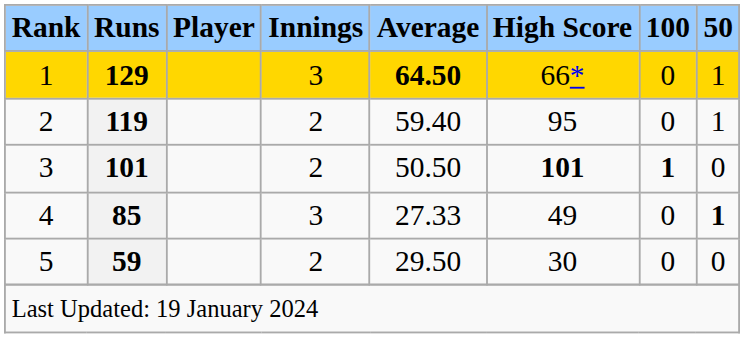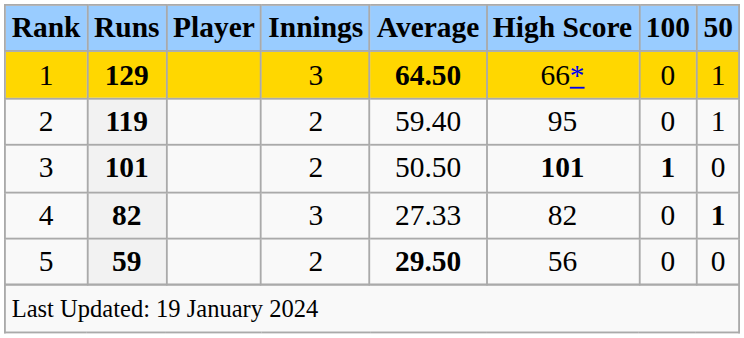 <table class="wikitable plainrowheaders sortable">
 <tr>
 <th scope="col" style="background:#9cf;">Rank</th>
 <th scope="col" style="background:#9cf;">Runs</th>
 <th scope="col" style="background:#9cf;">Player</th>
 <th scope="col" style="background:#9cf;">Innings</th>
 <th scope="col" style="background:#9cf;">Average</th>
 <th scope="col" style="background:#9cf;">High Score</th>
 <th scope="col" style="background:#9cf;">100</th>
 <th scope="col" style="background:#9cf;">50</th>
 </tr>
 <tr>
 <td style="text-align:center; background:gold;">1</td>
 <th scope="row" style="text-align:center; background:gold;"><strong>129</strong></th>
 <td style="background:gold;"> </td>
 <td style="text-align:center; background:gold;">3</td>
 <td style="text-align:center; background:gold;"><strong>64.50</strong></td>
 <td style="text-align:center; background:gold;">66<a href='#'>*</a></td>
 <td style="text-align:center; background:gold;">0</td>
 <td style="text-align:center; background:gold;">1</td>
 </tr>
 <tr>
 <td align="center">2</td>
 <th scope="row" style="text-align:center;"><strong>119</strong></th>
 <td> </td>
 <td align="center">2</td>
 <td align="center">59.40</td>
 <td align="center">95</td>
 <td align="center">0</td>
 <td align="center">1</td>
 </tr>
 <tr>
 <td align="center">3</td>
 <th scope="row" style="text-align:center;"><strong>101</strong></th>
 <td> </td>
 <td align="center">2</td>
 <td align="center">50.50</td>
 <td align="center"><strong>101</strong></td>
 <td align="center"><strong>1</strong></td>
 <td align="center">0</td>
 </tr>
 <tr>
 <td align="center">4</td>
-<th scope="row" style="text-align:center;"><strong>85</strong></th>
+<th scope="row" style="text-align:center;"><strong>82</strong></th>
 <td> </td>
 <td align="center">3</td>
 <td align="center">27.33</td>
-<td align="center">49</td>
+<td align="center">82</td>
 <td align="center">0</td>
 <td align="center"><strong>1</strong></td>
 </tr>
 <tr>
 <td align="center">5</td>
 <th scope="row" style="text-align:center;"><strong>59</strong></th>
 <td> </td>
 <td align="center">2</td>
-<td align="center">29.50</td>
-<td align="center">30</td>
+<td align="center"><strong>29.50</strong></td>
+<td align="center">56</td>
 <td align="center">0</td>
 <td align="center">0</td>
 </tr>
 <tr>
 </tr>
 <tr class="sortbottom">
 <td colspan="8"><small>Last Updated: 19 January 2024</small></td>
 </tr>
 </table>
